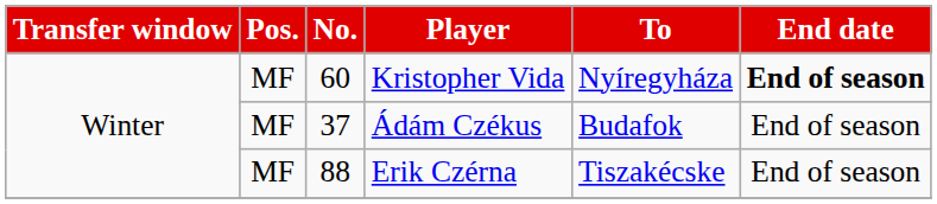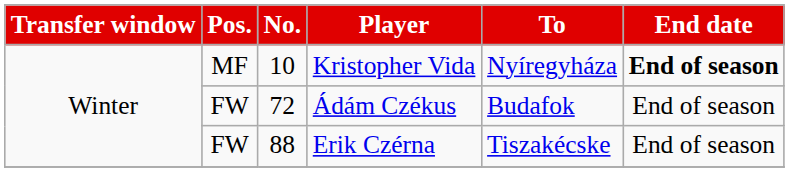 <table class="wikitable plainrowheaders sortable">
 <tr>
 <th style="background-color:#E00000;color:white">Transfer window</th>
 <th style="background-color:#E00000;color:white">Pos.</th>
 <th style="background-color:#E00000;color:white">No.</th>
 <th style="background-color:#E00000;color:white">Player</th>
 <th style="background-color:#E00000;color:white">To</th>
 <th style="background-color:#E00000;color:white">End date</th>
 </tr>
 <tr>
 <td rowspan="3" style="text-align:center;">Winter</td>
 <td style="text-align:center;">MF</td>
-<td style="text-align:center;">60</td>
+<td style="text-align:center;">10</td>
 <td style="text-align:left;"> <a href='#'>Kristopher Vida</a></td>
 <td style="text-align:left;"><a href='#'>Nyíregyháza</a></td>
 <td style="text-align:center;"><strong>End of season</strong></td>
 </tr>
 <tr>
-<td style="text-align:center;">MF</td>
-<td style="text-align:center;">37</td>
+<td style="text-align:center;">FW</td>
+<td style="text-align:center;">72</td>
 <td style="text-align:left;"> <a href='#'>Ádám Czékus</a></td>
 <td style="text-align:left;"><a href='#'>Budafok</a></td>
 <td style="text-align:center;">End of season</td>
 </tr>
 <tr>
-<td style="text-align:center;">MF</td>
+<td style="text-align:center;">FW</td>
 <td style="text-align:center;">88</td>
 <td style="text-align:left;"> <a href='#'>Erik Czérna</a></td>
 <td style="text-align:left;"><a href='#'>Tiszakécske</a></td>
 <td style="text-align:center;">End of season</td>
 </tr>
 <tr>
 </tr>
 </table>
